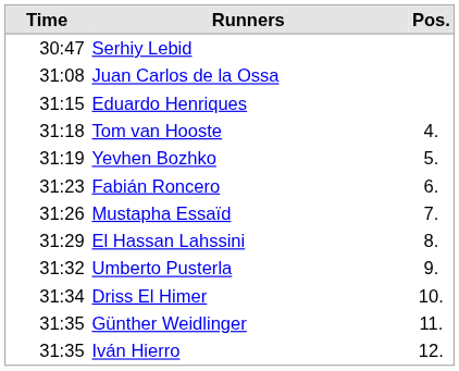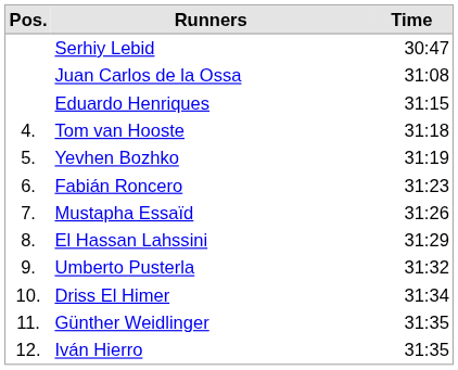 <table cellspacing="0" cellpadding="3" style="border:1px solid #AAAAAA;font-size:90%">
 <tr bgcolor="#E4E4E4">
+<th style="border-bottom:1px solid #AAAAAA" width=10>Pos.</th>
+<th style="border-bottom:1px solid #AAAAAA" width=250>Runners</th>
 <th style="border-bottom:1px solid #AAAAAA" width=60>Time</th>
-<th style="border-bottom:1px solid #AAAAAA" width=250>Runners</th>
-<th style="border-bottom:1px solid #AAAAAA" width=10>Pos.</th>
 </tr>
 <tr align="center">
+<td align="center"></td>
+<td align="left"> <a href='#'>Serhiy Lebid</a></td>
 <td align="right">30:47</td>
-<td align="left"> <a href='#'>Serhiy Lebid</a></td>
-<td align="center"></td>
 </tr>
 <tr align="center">
+<td align="center"></td>
+<td align="left"> <a href='#'>Juan Carlos de la Ossa</a></td>
 <td align="right">31:08</td>
-<td align="left"> <a href='#'>Juan Carlos de la Ossa</a></td>
-<td align="center"></td>
 </tr>
 <tr align="center">
+<td align="center"></td>
+<td align="left"> <a href='#'>Eduardo Henriques</a></td>
 <td align="right">31:15</td>
-<td align="left"> <a href='#'>Eduardo Henriques</a></td>
-<td align="center"></td>
 </tr>
 <tr align="center">
+<td align="center">4.</td>
+<td align="left"> <a href='#'>Tom van Hooste</a></td>
 <td align="right">31:18</td>
-<td align="left"> <a href='#'>Tom van Hooste</a></td>
-<td align="center">4.</td>
 </tr>
 <tr align="center">
+<td align="center">5.</td>
+<td align="left"> <a href='#'>Yevhen Bozhko</a></td>
 <td align="right">31:19</td>
-<td align="left"> <a href='#'>Yevhen Bozhko</a></td>
-<td align="center">5.</td>
 </tr>
 <tr align="center">
+<td align="center">6.</td>
+<td align="left"> <a href='#'>Fabián Roncero</a></td>
 <td align="right">31:23</td>
-<td align="left"> <a href='#'>Fabián Roncero</a></td>
-<td align="center">6.</td>
 </tr>
 <tr align="center">
+<td align="center">7.</td>
+<td align="left"> <a href='#'>Mustapha Essaïd</a></td>
 <td align="right">31:26</td>
-<td align="left"> <a href='#'>Mustapha Essaïd</a></td>
-<td align="center">7.</td>
 </tr>
 <tr align="center">
+<td align="center">8.</td>
+<td align="left"> <a href='#'>El Hassan Lahssini</a></td>
 <td align="right">31:29</td>
-<td align="left"> <a href='#'>El Hassan Lahssini</a></td>
-<td align="center">8.</td>
 </tr>
 <tr align="center">
+<td align="center">9.</td>
+<td align="left"> <a href='#'>Umberto Pusterla</a></td>
 <td align="right">31:32</td>
-<td align="left"> <a href='#'>Umberto Pusterla</a></td>
-<td align="center">9.</td>
 </tr>
 <tr align="center">
+<td align="center">10.</td>
+<td align="left"> <a href='#'>Driss El Himer</a></td>
 <td align="right">31:34</td>
-<td align="left"> <a href='#'>Driss El Himer</a></td>
-<td align="center">10.</td>
 </tr>
 <tr align="center">
+<td align="center">11.</td>
+<td align="left"> <a href='#'>Günther Weidlinger</a></td>
 <td align="right">31:35</td>
-<td align="left"> <a href='#'>Günther Weidlinger</a></td>
-<td align="center">11.</td>
 </tr>
 <tr align="center">
+<td align="center">12.</td>
+<td align="left"> <a href='#'>Iván Hierro</a></td>
 <td align="right">31:35</td>
-<td align="left"> <a href='#'>Iván Hierro</a></td>
-<td align="center">12.</td>
 </tr>
 </table>
